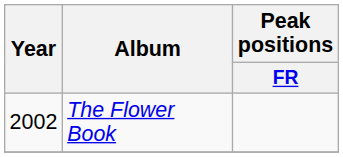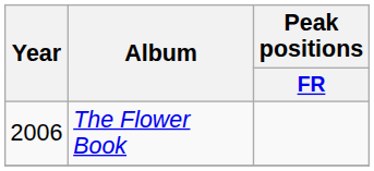 <table class="wikitable">
 <tr>
 <th align="center" rowspan="2" width="10">Year</th>
 <th align="center" rowspan="2" width="120">Album</th>
 <th align="center" colspan="1" width="30">Peak positions</th>
 </tr>
 <tr>
 <th scope="col" style="width:3em;font-size:90%;"><a href='#'>FR</a><br></th>
 </tr>
 <tr>
-<td align="center" rowspan="1">2002</td>
+<td align="center" rowspan="1">2006</td>
 <td><em><a href='#'>The Flower Book</a></em></td>
 <td align="center"></td>
 </tr>
 <tr>
 </tr>
 </table>
